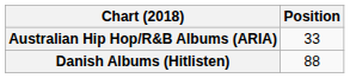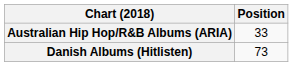 <table class="wikitable sortable plainrowheaders" style="text-align:center;">
 <tr>
 <th scope="col">Chart (2018)</th>
 <th scope="col">Position</th>
 </tr>
 <tr>
 <th scope="row">Australian Hip Hop/R&B Albums (ARIA)</th>
 <td>33</td>
 </tr>
 <tr>
 <th scope="row">Danish Albums (Hitlisten)</th>
-<td>88</td>
+<td>73</td>
 </tr>
 </table>
